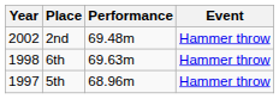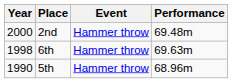 <table class="wikitable">
 <tr>
 <th>Year</th>
 <th>Place</th>
+<th>Event</th>
 <th>Performance</th>
-<th>Event</th>
 </tr>
 <tr>
-<td>2002</td>
+<td>2000</td>
 <td>2nd</td>
+<td><a href='#'>Hammer throw</a></td>
 <td>69.48m</td>
-<td><a href='#'>Hammer throw</a></td>
 </tr>
 <tr>
 <td>1998</td>
 <td>6th</td>
+<td><a href='#'>Hammer throw</a></td>
 <td>69.63m</td>
-<td><a href='#'>Hammer throw</a></td>
 </tr>
 <tr>
-<td>1997</td>
+<td>1990</td>
 <td>5th</td>
+<td><a href='#'>Hammer throw</a></td>
 <td>68.96m</td>
-<td><a href='#'>Hammer throw</a></td>
 </tr>
 </table>
